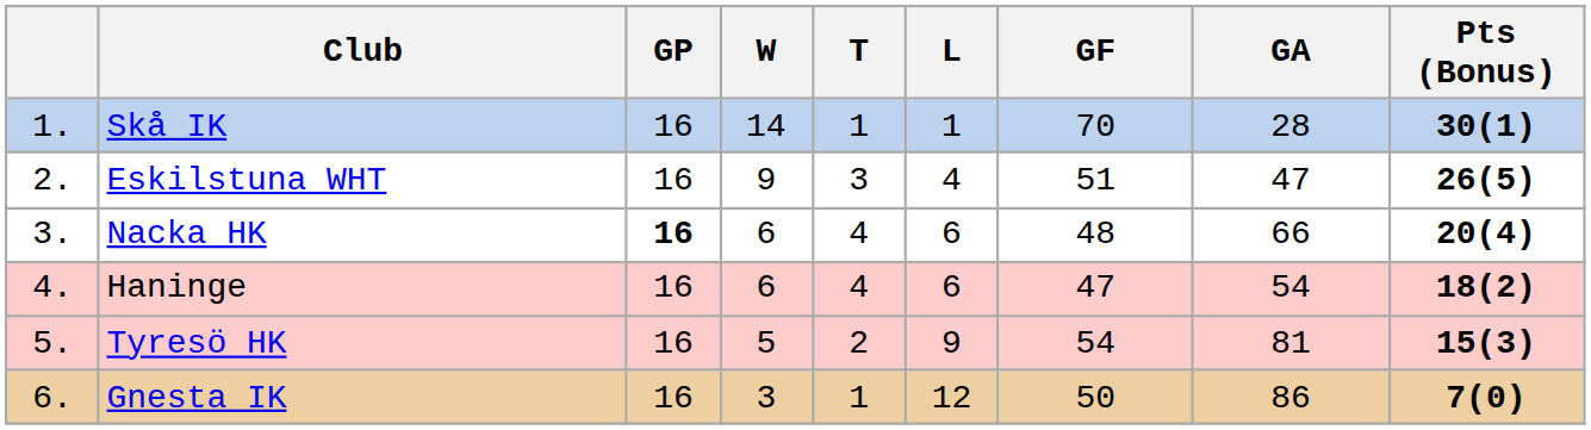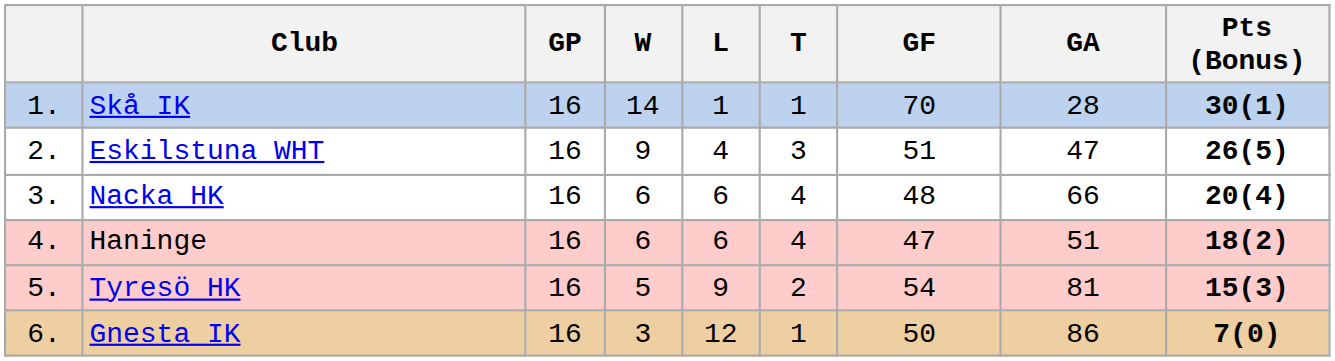 <table class="wikitable">
 <tr>
 <th width="30"></th>
 <th width="200">Club</th>
 <th width="30">GP</th>
 <th width="30">W</th>
+<th width="30">L</th>
 <th width="30">T</th>
-<th width="30">L</th>
 <th width="70">GF</th>
 <th width="70">GA</th>
 <th width="70">Pts (Bonus)</th>
 </tr>
 <tr bgcolor="#BCD2EE" align="center">
 <td>1.</td>
 <td align="left"><a href='#'>Skå IK</a></td>
 <td>16</td>
 <td>14</td>
 <td>1</td>
 <td>1</td>
 <td>70</td>
 <td>28</td>
 <td><strong>30(1)</strong></td>
 </tr>
 <tr bgcolor="#FFFFFF" align="center">
 <td>2.</td>
 <td align="left"><a href='#'>Eskilstuna WHT</a></td>
 <td>16</td>
 <td>9</td>
+<td>4</td>
 <td>3</td>
-<td>4</td>
 <td>51</td>
 <td>47</td>
 <td><strong>26(5)</strong></td>
 </tr>
 <tr bgcolor="#FFFFFF" align="center">
 <td>3.</td>
 <td align="left"><a href='#'>Nacka HK</a></td>
-<td><strong>16</strong></td>
+<td>16</td>
+<td>6</td>
 <td>6</td>
 <td>4</td>
-<td>6</td>
 <td>48</td>
 <td>66</td>
 <td><strong>20(4)</strong></td>
 </tr>
 <tr bgcolor="#FFCCCC" align="center">
 <td>4.</td>
 <td align="left">Haninge</td>
 <td>16</td>
 <td>6</td>
+<td>6</td>
 <td>4</td>
-<td>6</td>
 <td>47</td>
-<td>54</td>
+<td>51</td>
 <td><strong>18(2)</strong></td>
 </tr>
 <tr bgcolor="#FFCCCC" align="center">
 <td>5.</td>
 <td align="left"><a href='#'>Tyresö HK</a></td>
 <td>16</td>
 <td>5</td>
+<td>9</td>
 <td>2</td>
-<td>9</td>
 <td>54</td>
 <td>81</td>
 <td><strong>15(3)</strong></td>
 </tr>
 <tr bgcolor="#EECFA1" align="center">
 <td>6.</td>
 <td align="left"><a href='#'>Gnesta IK</a></td>
 <td>16</td>
 <td>3</td>
+<td>12</td>
 <td>1</td>
-<td>12</td>
 <td>50</td>
 <td>86</td>
 <td><strong>7(0)</strong></td>
 </tr>
 </table>
